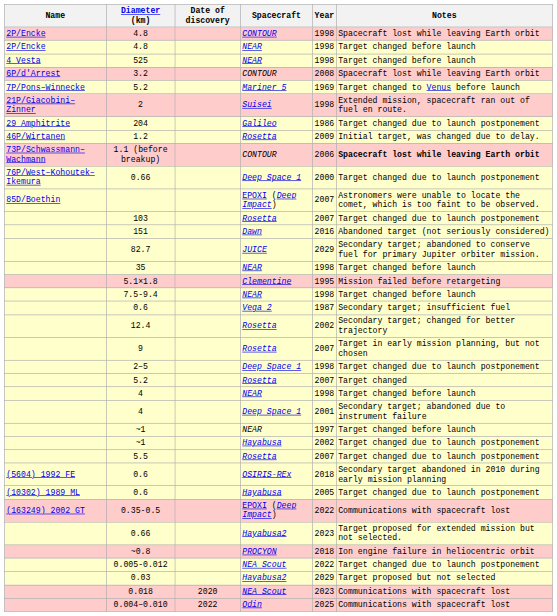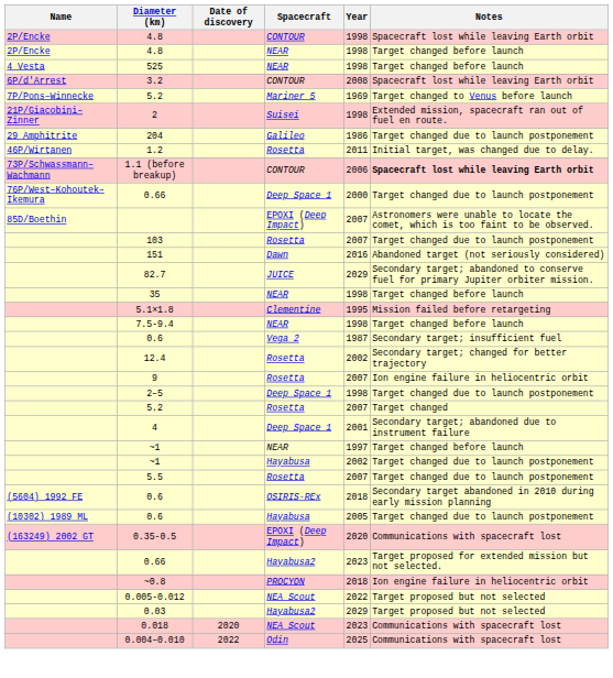 <table class="wikitable sortable">
 <tr>
 <th>Name</th>
 <th data-sort-type="number"><a href='#'>Diameter</a><br>(km)</th>
 <th>Date of discovery</th>
 <th>Spacecraft</th>
 <th>Year</th>
 <th class=unsortable>Notes</th>
 </tr>
 <tr style="background:#FFCCCC">
 <td><a href='#'>2P/Encke</a></td>
 <td align=center>4.8</td>
 <td></td>
 <td><em><a href='#'>CONTOUR</a></em></td>
 <td align=center>1998</td>
 <td>Spacecraft lost while leaving Earth orbit</td>
 </tr>
 <tr style="background:#FFFFCC">
 <td><a href='#'>2P/Encke</a></td>
 <td align=center>4.8</td>
 <td></td>
 <td><em><a href='#'>NEAR</a></em></td>
 <td align=center>1998</td>
 <td>Target changed before launch</td>
 </tr>
 <tr style="background:#FFFFCC">
 <td><a href='#'>4 Vesta</a></td>
 <td align=center>525</td>
 <td></td>
 <td><em><a href='#'>NEAR</a></em></td>
 <td align=center>1998</td>
 <td>Target changed before launch</td>
 </tr>
 <tr style="background:#FFCCCC">
 <td><a href='#'>6P/d'Arrest</a></td>
 <td align=center>3.2</td>
 <td></td>
 <td><em>CONTOUR</em></td>
 <td align=center>2008</td>
 <td>Spacecraft lost while leaving Earth orbit</td>
 </tr>
 <tr style="background:#FFFFCC">
 <td><a href='#'>7P/Pons–Winnecke</a></td>
 <td align=center>5.2</td>
 <td></td>
 <td><em><a href='#'>Mariner 5</a></em></td>
 <td align=center>1969</td>
 <td>Target changed to <a href='#'>Venus</a> before launch</td>
 </tr>
 <tr style="background:#FFCCCC">
 <td><a href='#'>21P/Giacobini–Zinner</a></td>
 <td align=center>2</td>
 <td></td>
 <td><em><a href='#'>Suisei</a></em></td>
 <td align=center>1998</td>
 <td>Extended mission, spacecraft ran out of fuel en route.</td>
 </tr>
 <tr style="background:#FFFFCC">
 <td><a href='#'>29 Amphitrite</a></td>
 <td align=center>204</td>
 <td></td>
 <td><em><a href='#'>Galileo</a></em></td>
 <td align=center>1986</td>
 <td>Target changed due to launch postponement</td>
 </tr>
 <tr style="background:#FFFFCC">
 <td><a href='#'>46P/Wirtanen</a></td>
 <td align=center>1.2</td>
 <td></td>
 <td><em><a href='#'>Rosetta</a></em></td>
-<td align=center>2009</td>
+<td align=center>2011</td>
 <td>Initial target, was changed due to delay.</td>
 </tr>
 <tr style="background:#FFCCCC">
 <td><a href='#'>73P/Schwassmann–Wachmann</a></td>
 <td align=center>1.1 (before breakup)</td>
 <td></td>
 <td><em>CONTOUR</em></td>
 <td align=center>2006</td>
 <td><strong>Spacecraft lost while leaving Earth orbit</strong></td>
 </tr>
 <tr style="background:#FFFFCC">
 <td><a href='#'>76P/West–Kohoutek–Ikemura</a></td>
 <td align=center>0.66</td>
 <td></td>
 <td><em><a href='#'>Deep Space 1</a></em></td>
 <td align=center>2000</td>
 <td>Target changed due to launch postponement</td>
 </tr>
 <tr style="background:#FFFFCC">
 <td><a href='#'>85D/Boethin</a></td>
 <td></td>
 <td></td>
 <td><a href='#'>EPOXI</a> (<em><a href='#'>Deep Impact</a></em>)</td>
 <td align=center>2007</td>
 <td>Astronomers were unable to locate the comet, which is too faint to be observed.</td>
 </tr>
 <tr style="background:#FFFFCC">
 <td></td>
 <td align=center>103</td>
 <td></td>
 <td><em><a href='#'>Rosetta</a></em></td>
 <td align=center>2007</td>
 <td>Target changed due to launch postponement</td>
 </tr>
 <tr style="background:#FFFFCC">
 <td></td>
 <td align=center>151</td>
 <td></td>
 <td><em><a href='#'>Dawn</a></em></td>
 <td align=center>2016</td>
 <td>Abandoned target (not seriously considered)</td>
 </tr>
 <tr style="background:#FFFFCC">
 <td></td>
 <td align=center>82.7</td>
 <td></td>
 <td><em><a href='#'>JUICE</a></em></td>
 <td align=center>2029</td>
 <td>Secondary target; abandoned to conserve fuel for primary Jupiter orbiter mission.</td>
 </tr>
 <tr style="background:#FFFFCC">
 <td></td>
 <td align=center>35</td>
 <td></td>
 <td><em><a href='#'>NEAR</a></em></td>
 <td align=center>1998</td>
 <td>Target changed before launch</td>
 </tr>
 <tr style="background:#FFCCCC">
 <td></td>
 <td align=center>5.1×1.8</td>
 <td></td>
 <td><em><a href='#'>Clementine</a></em></td>
 <td align=center>1995</td>
 <td>Mission failed before retargeting</td>
 </tr>
 <tr style="background:#FFFFCC">
 <td></td>
 <td align=center>7.5-9.4</td>
 <td></td>
 <td><em><a href='#'>NEAR</a></em></td>
 <td align=center>1998</td>
 <td>Target changed before launch</td>
 </tr>
 <tr style="background:#FFFFCC">
 <td></td>
 <td align=center>0.6</td>
 <td></td>
 <td><em><a href='#'>Vega 2</a></em></td>
 <td align=center>1987</td>
 <td>Secondary target; insufficient fuel</td>
 </tr>
 <tr style="background:#FFFFCC">
 <td></td>
 <td align=center>12.4</td>
 <td></td>
 <td><em><a href='#'>Rosetta</a></em></td>
 <td align=center>2002</td>
 <td>Secondary target; changed for better trajectory</td>
 </tr>
 <tr style="background:#FFFFCC">
 <td></td>
 <td align=center>9</td>
 <td></td>
 <td><em><a href='#'>Rosetta</a></em></td>
 <td align=center>2007</td>
-<td>Target in early mission planning, but not chosen</td>
+<td>Ion engine failure in heliocentric orbit</td>
 </tr>
 <tr style="background:#FFFFCC">
 <td></td>
 <td align=center>2–5</td>
 <td></td>
 <td><em><a href='#'>Deep Space 1</a></em></td>
 <td align=center>1998</td>
 <td>Target changed due to launch postponement</td>
 </tr>
 <tr style="background:#FFFFCC">
 <td></td>
 <td align=center>5.2</td>
 <td></td>
 <td><em><a href='#'>Rosetta</a></em></td>
 <td align=center>2007</td>
 <td>Target changed</td>
-</tr>
-<tr style="background:#FFFFCC">
-<td></td>
-<td align=center>4</td>
-<td></td>
-<td><em><a href='#'>NEAR</a></em></td>
-<td align=center>1998</td>
-<td>Target changed before launch</td>
 </tr>
 <tr style="background:#FFFFCC">
 <td></td>
 <td align=center>4</td>
 <td></td>
 <td><em><a href='#'>Deep Space 1</a></em></td>
 <td align=center>2001</td>
 <td>Secondary target; abandoned due to instrument failure</td>
 </tr>
 <tr style="background:#FFFFCC">
 <td></td>
 <td align=center> ~1</td>
 <td></td>
 <td><em>NEAR</em></td>
 <td align=center>1997</td>
 <td>Target changed before launch</td>
 </tr>
 <tr style="background:#FFFFCC">
 <td></td>
 <td align=center> ~1</td>
 <td></td>
 <td><em><a href='#'>Hayabusa</a></em></td>
 <td align=center>2002</td>
 <td>Target changed due to launch postponement</td>
 </tr>
 <tr style="background:#FFFFCC">
 <td></td>
 <td align=center>5.5</td>
 <td></td>
 <td><em><a href='#'>Rosetta</a></em></td>
 <td align=center>2007</td>
 <td>Target changed due to launch postponement</td>
 </tr>
 <tr style="background:#FFFFCC">
 <td><a href='#'>(5604) 1992 FE</a></td>
 <td align=center>0.6</td>
 <td></td>
 <td><em><a href='#'>OSIRIS-REx</a></em></td>
 <td align=center>2018</td>
 <td>Secondary target abandoned in 2010 during early mission planning</td>
 </tr>
 <tr style="background:#FFFFCC">
 <td><a href='#'>(10302) 1989 ML</a></td>
 <td align=center>0.6</td>
 <td></td>
 <td><em><a href='#'>Hayabusa</a></em></td>
 <td align=center>2005</td>
 <td>Target changed due to launch postponement</td>
 </tr>
 <tr style="background:#FFCCCC">
 <td><a href='#'>(163249) 2002 GT</a></td>
 <td align=center>0.35-0.5</td>
 <td></td>
 <td><a href='#'>EPOXI</a> (<em><a href='#'>Deep Impact</a></em>)</td>
-<td align=center>2022</td>
+<td align=center>2020</td>
 <td>Communications with spacecraft lost</td>
 </tr>
 <tr style="background:#FFFFCC">
 <td></td>
 <td align=center>0.66</td>
 <td></td>
 <td><em><a href='#'>Hayabusa2</a></em></td>
 <td align=center>2023</td>
 <td>Target proposed for extended mission but not selected.</td>
 </tr>
 <tr style="background:#FFCCCC">
 <td></td>
 <td align=center> ~0.8</td>
 <td></td>
 <td><em><a href='#'>PROCYON</a></em></td>
 <td align=center>2018</td>
 <td>Ion engine failure in heliocentric orbit</td>
 </tr>
 <tr style="background:#FFFFCC">
 <td></td>
 <td align=center>0.005-0.012</td>
 <td></td>
 <td><em><a href='#'>NEA Scout</a></em></td>
 <td align=center>2022</td>
-<td>Target changed due to launch postponement</td>
+<td>Target proposed but not selected</td>
 </tr>
 <tr style="background:#FFFFCC">
 <td></td>
 <td align=center>0.03</td>
 <td></td>
 <td><em><a href='#'>Hayabusa2</a></em></td>
 <td align=center>2029</td>
 <td>Target proposed but not selected</td>
 </tr>
 <tr style="background:#FFCCCC">
 <td></td>
 <td align=center>0.018</td>
 <td align=center>2020</td>
 <td><em><a href='#'>NEA Scout</a></em></td>
 <td align=center>2023</td>
 <td>Communications with spacecraft lost</td>
 </tr>
 <tr style="background:#FFCCCC">
 <td></td>
 <td align=center>0.004–0.010</td>
 <td align=center>2022</td>
 <td><em><a href='#'>Odin</a></em></td>
 <td align=center>2025</td>
 <td>Communications with spacecraft lost</td>
 </tr>
 </table>
